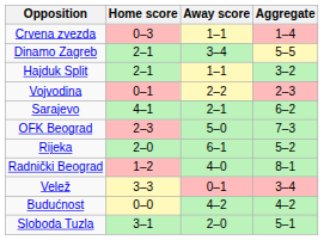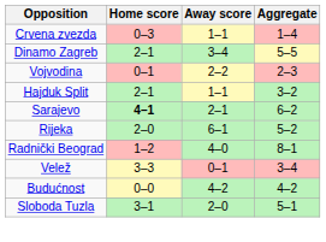 <table class="wikitable" style="text-align: center;">
 <tr>
 <th>Opposition</th>
 <th>Home score</th>
 <th>Away score</th>
 <th>Aggregate</th>
 </tr>
 <tr>
 <td><a href='#'>Crvena zvezda</a></td>
 <td style="background:#fbb;">0–3</td>
 <td style="background:#fffabb;">1–1</td>
 <td style="background:#fbb;">1–4</td>
 </tr>
 <tr>
 <td><a href='#'>Dinamo Zagreb</a></td>
 <td style="background:#bbf3bb;">2–1</td>
 <td style="background:#bbf3bb;">3–4</td>
 <td style="background:#fffabb;">5–5</td>
 </tr>
 <tr>
+<td><a href='#'>Vojvodina</a></td>
+<td style="background:#fbb;">0–1</td>
+<td style="background:#fffabb;">2–2</td>
+<td style="background:#fbb;">2–3</td>
+</tr>
+<tr>
 <td><a href='#'>Hajduk Split</a></td>
 <td style="background:#bbf3bb;">2–1</td>
 <td style="background:#fffabb;">1–1</td>
 <td style="background:#bbf3bb;">3–2</td>
 </tr>
 <tr>
-<td><a href='#'>Vojvodina</a></td>
-<td style="background:#fbb;">0–1</td>
-<td style="background:#fffabb;">2–2</td>
-<td style="background:#fbb;">2–3</td>
-</tr>
-<tr>
 <td><a href='#'>Sarajevo</a></td>
-<td style="background:#bbf3bb;">4–1</td>
+<td style="background:#bbf3bb;"><strong>4–1</strong></td>
 <td style="background:#bbf3bb;">2–1</td>
 <td style="background:#bbf3bb;">6–2</td>
-</tr>
-<tr>
-<td><a href='#'>OFK Beograd</a></td>
-<td style="background:#fbb;">2–3</td>
-<td style="background:#bbf3bb;">5–0</td>
-<td style="background:#bbf3bb;">7–3</td>
 </tr>
 <tr>
 <td><a href='#'>Rijeka</a></td>
 <td style="background:#bbf3bb;">2–0</td>
 <td style="background:#bbf3bb;">6–1</td>
 <td style="background:#bbf3bb;">5–2</td>
 </tr>
 <tr>
 <td><a href='#'>Radnički Beograd</a></td>
 <td style="background:#fbb;">1–2</td>
 <td style="background:#bbf3bb;">4–0</td>
 <td style="background:#bbf3bb;">8–1</td>
 </tr>
 <tr>
 <td><a href='#'>Velež</a></td>
 <td style="background:#fffabb;">3–3</td>
 <td style="background:#fbb;">0–1</td>
 <td style="background:#fbb;">3–4</td>
 </tr>
 <tr>
 <td><a href='#'>Budućnost</a></td>
 <td style="background:#fffabb;">0–0</td>
 <td style="background:#bbf3bb;">4–2</td>
 <td style="background:#bbf3bb;">4–2</td>
 </tr>
 <tr>
 <td><a href='#'>Sloboda Tuzla</a></td>
 <td style="background:#bbf3bb;">3–1</td>
 <td style="background:#bbf3bb;">2–0</td>
 <td style="background:#bbf3bb;">5–1</td>
 </tr>
 </table>
